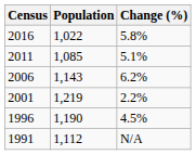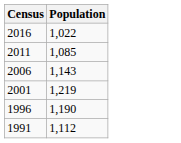 <table class="wikitable">
 <tr>
 <th>Census</th>
 <th>Population</th>
-<th>Change (%)</th>
 </tr>
 <tr>
 <td>2016</td>
 <td>1,022</td>
-<td>5.8%</td>
 </tr>
 <tr>
 <td>2011</td>
 <td>1,085</td>
-<td>5.1%</td>
 </tr>
 <tr>
 <td>2006</td>
 <td>1,143</td>
-<td>6.2%</td>
 </tr>
 <tr>
 <td>2001</td>
 <td>1,219</td>
-<td>2.2%</td>
 </tr>
 <tr>
 <td>1996</td>
 <td>1,190</td>
-<td>4.5%</td>
 </tr>
 <tr>
 <td>1991</td>
 <td>1,112</td>
-<td>N/A</td>
 </tr>
 </table>
